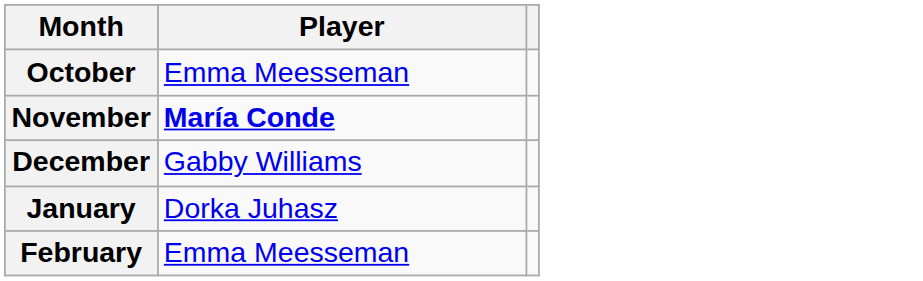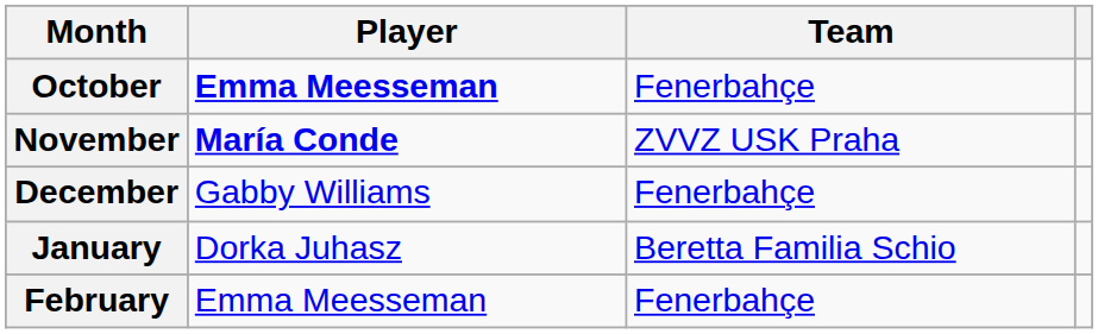 <table class="wikitable" style="text-align: center;">
 <tr>
 <th>Month</th>
 <th style="width:200px;">Player</th>
+<th style="width:205px;">Team</th>
 <th></th>
 </tr>
 <tr>
 <th>October</th>
-<td align=left> <a href='#'>Emma Meesseman</a></td>
+<td align=left><strong> <a href='#'>Emma Meesseman</a></strong></td>
+<td align=left> <a href='#'>Fenerbahçe</a></td>
 <td></td>
 </tr>
 <tr>
 <th>November</th>
 <td align=left><strong> <a href='#'>María Conde</a></strong></td>
+<td align=left> <a href='#'>ZVVZ USK Praha</a></td>
 <td></td>
 </tr>
 <tr>
 <th>December</th>
 <td align=left> <a href='#'>Gabby Williams</a></td>
+<td align=left> <a href='#'>Fenerbahçe</a></td>
 <td></td>
 </tr>
 <tr>
 <th>January</th>
 <td align=left> <a href='#'>Dorka Juhasz</a></td>
+<td align=left> <a href='#'>Beretta Familia Schio</a></td>
 <td></td>
 </tr>
 <tr>
 <th>February</th>
 <td align=left> <a href='#'>Emma Meesseman</a></td>
+<td align="left"> <a href='#'>Fenerbahçe</a></td>
 <td></td>
 </tr>
 </table>
